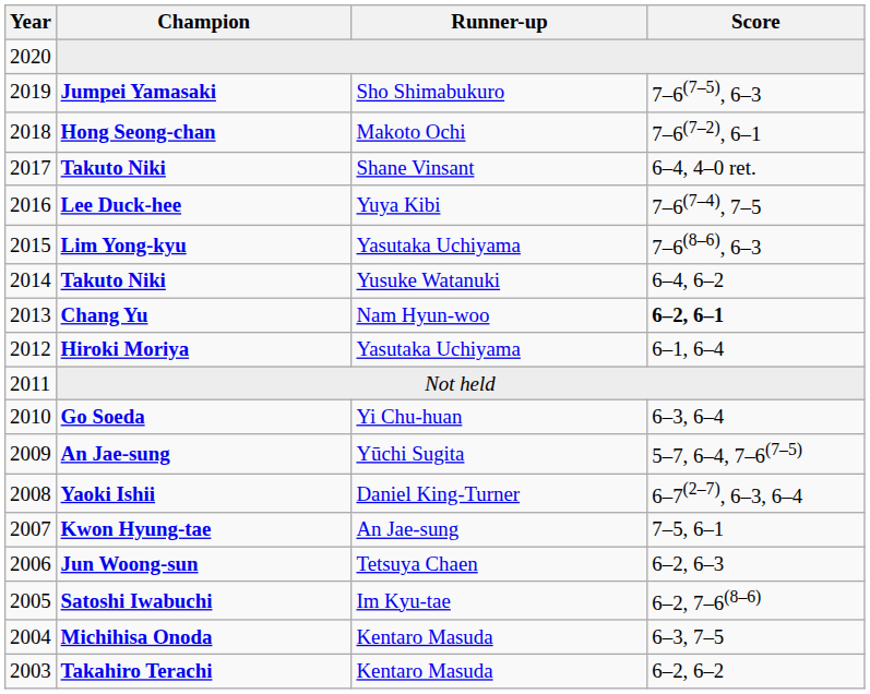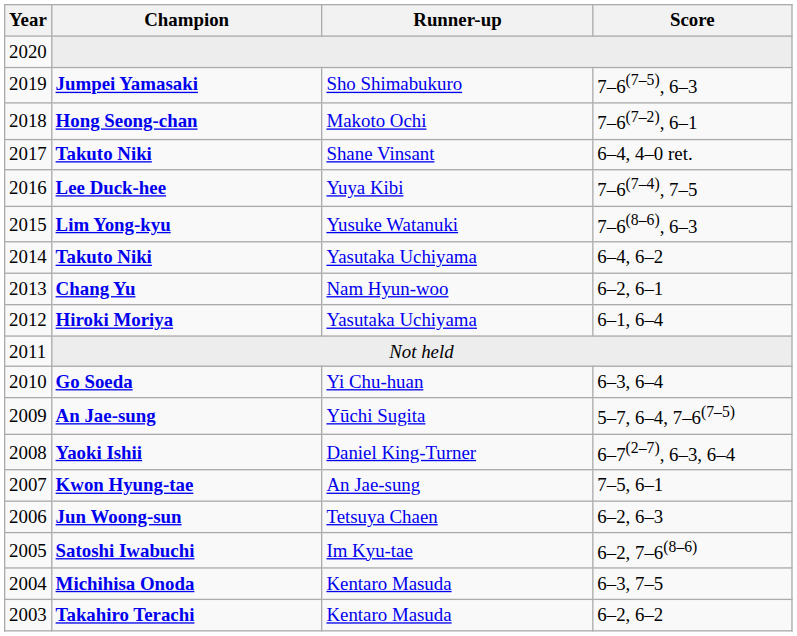 <table class="wikitable" style="font-size:90%">
 <tr>
 <th>Year</th>
 <th width="200">Champion</th>
 <th width="200">Runner-up</th>
 <th width="145">Score</th>
 </tr>
 <tr>
 <td>2020</td>
 <td colspan=3 bgcolor="#ededed"></td>
 </tr>
 <tr>
 <td>2019</td>
 <td> <strong><a href='#'>Jumpei Yamasaki</a></strong></td>
 <td> <a href='#'>Sho Shimabukuro</a></td>
 <td>7–6<sup>(7–5)</sup>, 6–3</td>
 </tr>
 <tr>
 <td>2018</td>
 <td> <strong><a href='#'>Hong Seong-chan</a></strong></td>
 <td> <a href='#'>Makoto Ochi</a></td>
 <td>7–6<sup>(7–2)</sup>, 6–1</td>
 </tr>
 <tr>
 <td>2017</td>
 <td> <strong><a href='#'>Takuto Niki</a></strong></td>
 <td> <a href='#'>Shane Vinsant</a></td>
 <td>6–4, 4–0 ret.</td>
 </tr>
 <tr>
 <td>2016</td>
 <td> <strong><a href='#'>Lee Duck-hee</a></strong></td>
 <td> <a href='#'>Yuya Kibi</a></td>
 <td>7–6<sup>(7–4)</sup>, 7–5</td>
 </tr>
 <tr>
 <td>2015</td>
 <td> <strong><a href='#'>Lim Yong-kyu</a></strong></td>
-<td> <a href='#'>Yasutaka Uchiyama</a></td>
+<td> <a href='#'>Yusuke Watanuki</a></td>
 <td>7–6<sup>(8–6)</sup>, 6–3</td>
 </tr>
 <tr>
 <td>2014</td>
 <td> <strong><a href='#'>Takuto Niki</a></strong></td>
-<td> <a href='#'>Yusuke Watanuki</a></td>
+<td> <a href='#'>Yasutaka Uchiyama</a></td>
 <td>6–4, 6–2</td>
 </tr>
 <tr>
 <td>2013</td>
 <td> <strong><a href='#'>Chang Yu</a></strong></td>
 <td> <a href='#'>Nam Hyun-woo</a></td>
-<td><strong>6–2, 6–1</strong></td>
+<td>6–2, 6–1</td>
 </tr>
 <tr>
 <td>2012</td>
 <td> <strong><a href='#'>Hiroki Moriya</a></strong></td>
 <td> <a href='#'>Yasutaka Uchiyama</a></td>
 <td>6–1, 6–4</td>
 </tr>
 <tr>
 <td>2011</td>
 <td colspan=3 align=center style="background:#ededed"><em>Not held</em></td>
 </tr>
 <tr>
 <td>2010</td>
 <td> <strong><a href='#'>Go Soeda</a></strong></td>
 <td> <a href='#'>Yi Chu-huan</a></td>
 <td>6–3, 6–4</td>
 </tr>
 <tr>
 <td>2009</td>
 <td> <strong><a href='#'>An Jae-sung</a></strong></td>
 <td> <a href='#'>Yūchi Sugita</a></td>
 <td>5–7, 6–4, 7–6<sup>(7–5)</sup></td>
 </tr>
 <tr>
 <td>2008</td>
 <td> <strong><a href='#'>Yaoki Ishii</a></strong></td>
 <td> <a href='#'>Daniel King-Turner</a></td>
 <td>6–7<sup>(2–7)</sup>, 6–3, 6–4</td>
 </tr>
 <tr>
 <td>2007</td>
 <td> <strong><a href='#'>Kwon Hyung-tae</a></strong></td>
 <td> <a href='#'>An Jae-sung</a></td>
 <td>7–5, 6–1</td>
 </tr>
 <tr>
 <td>2006</td>
 <td> <strong><a href='#'>Jun Woong-sun</a></strong></td>
 <td> <a href='#'>Tetsuya Chaen</a></td>
 <td>6–2, 6–3</td>
 </tr>
 <tr>
 <td>2005</td>
 <td> <strong><a href='#'>Satoshi Iwabuchi</a></strong></td>
 <td> <a href='#'>Im Kyu-tae</a></td>
 <td>6–2, 7–6<sup>(8–6)</sup></td>
 </tr>
 <tr>
 <td>2004</td>
 <td> <strong><a href='#'>Michihisa Onoda</a></strong></td>
 <td> <a href='#'>Kentaro Masuda</a></td>
 <td>6–3, 7–5</td>
 </tr>
 <tr>
 <td>2003</td>
 <td> <strong><a href='#'>Takahiro Terachi</a></strong></td>
 <td> <a href='#'>Kentaro Masuda</a></td>
 <td>6–2, 6–2</td>
 </tr>
 </table>
